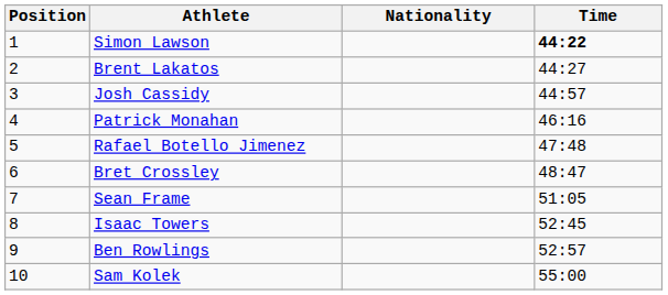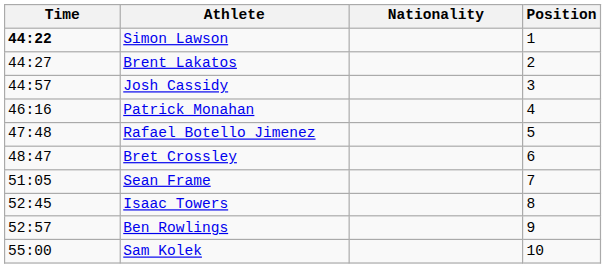 <table class="wikitable sortable" border="1"  style="font-size:95%;" width=40%>
 <tr>
-<th width="10%">Position</th>
+<th width="20%">Time</th>
 <th width="40%">Athlete</th>
 <th width="30%">Nationality</th>
-<th width="20%">Time</th>
+<th width="10%">Position</th>
 </tr>
 <tr>
-<td>1</td>
+<td><strong>44:22</strong></td>
 <td><a href='#'>Simon Lawson</a></td>
 <td></td>
-<td><strong>44:22</strong></td>
+<td>1</td>
 </tr>
 <tr>
-<td>2</td>
+<td>44:27</td>
 <td><a href='#'>Brent Lakatos</a></td>
 <td></td>
-<td>44:27</td>
+<td>2</td>
 </tr>
 <tr>
-<td>3</td>
+<td>44:57</td>
 <td><a href='#'>Josh Cassidy</a></td>
 <td></td>
-<td>44:57</td>
+<td>3</td>
 </tr>
 <tr>
-<td>4</td>
+<td>46:16</td>
 <td><a href='#'>Patrick Monahan</a></td>
 <td></td>
-<td>46:16</td>
+<td>4</td>
 </tr>
 <tr>
-<td>5</td>
+<td>47:48</td>
 <td><a href='#'>Rafael Botello Jimenez</a></td>
 <td></td>
-<td>47:48</td>
+<td>5</td>
 </tr>
 <tr>
-<td>6</td>
+<td>48:47</td>
 <td><a href='#'>Bret Crossley</a></td>
 <td></td>
-<td>48:47</td>
+<td>6</td>
 </tr>
 <tr>
-<td>7</td>
+<td>51:05</td>
 <td><a href='#'>Sean Frame</a></td>
 <td></td>
-<td>51:05</td>
+<td>7</td>
 </tr>
 <tr>
-<td>8</td>
+<td>52:45</td>
 <td><a href='#'>Isaac Towers</a></td>
 <td></td>
-<td>52:45</td>
+<td>8</td>
 </tr>
 <tr>
-<td>9</td>
+<td>52:57</td>
 <td><a href='#'>Ben Rowlings</a></td>
 <td></td>
-<td>52:57</td>
+<td>9</td>
 </tr>
 <tr>
-<td>10</td>
+<td>55:00</td>
 <td><a href='#'>Sam Kolek</a></td>
 <td></td>
-<td>55:00</td>
+<td>10</td>
 </tr>
 </table>
